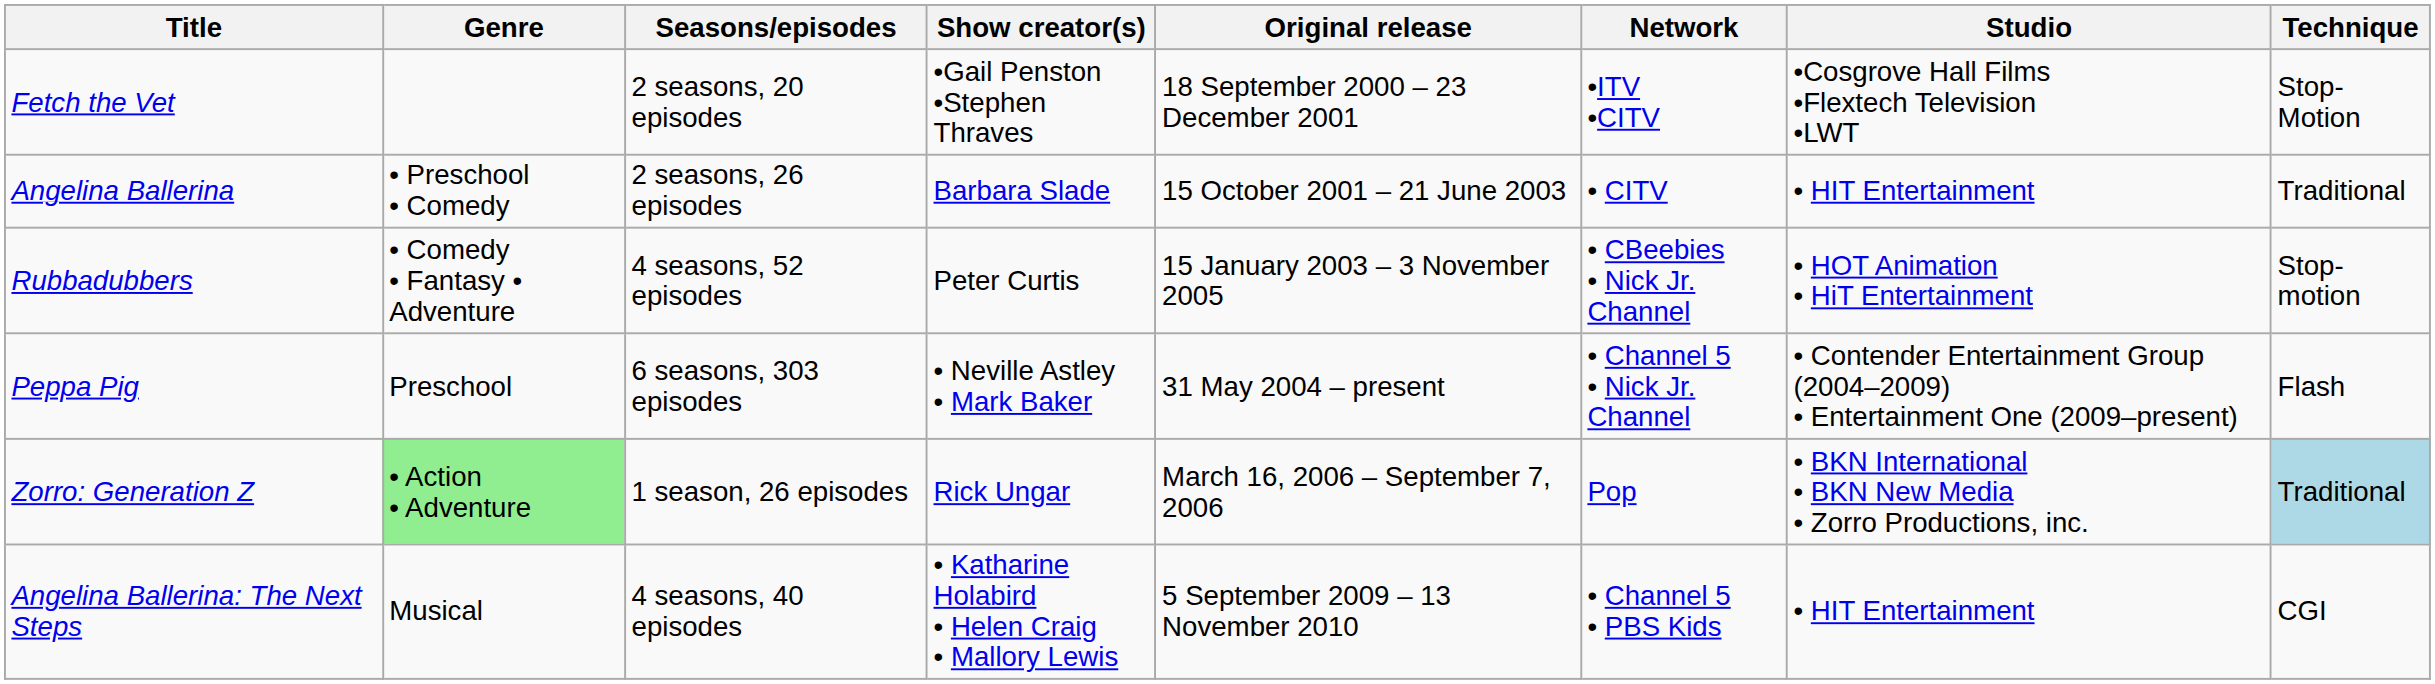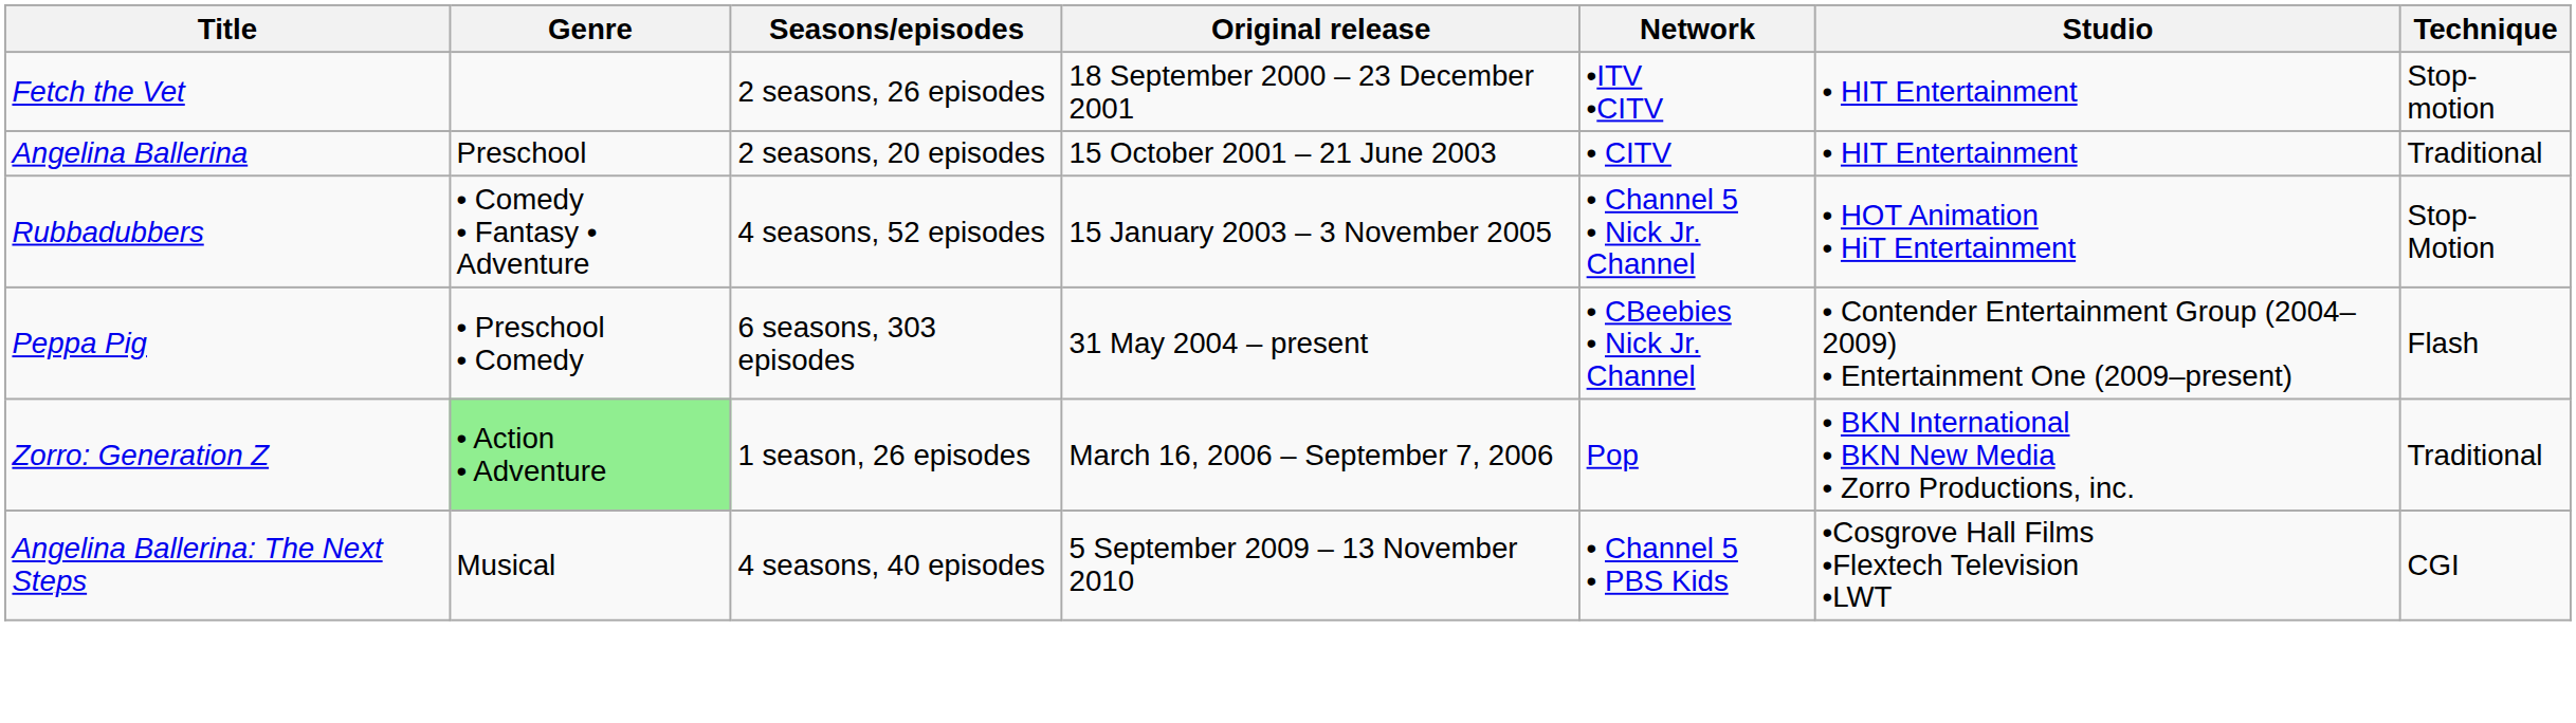 <table class="wikitable sortable" style="text-align: left; font-size:90%; width:100%;">
 <tr>
 <th>Title</th>
 <th>Genre</th>
 <th>Seasons/episodes</th>
-<th>Show creator(s)</th>
 <th>Original release</th>
 <th>Network</th>
 <th>Studio</th>
 <th>Technique</th>
 </tr>
 <tr>
 <td><em><a href='#'>Fetch the Vet</a></em></td>
 <td></td>
-<td>2 seasons, 20 episodes</td>
-<td>•Gail Penston<br> •Stephen Thraves</td>
+<td>2 seasons, 26 episodes</td>
 <td>18 September 2000 – 23 December 2001</td>
 <td>•<a href='#'>ITV</a><br>•<a href='#'>CITV</a></td>
-<td>•Cosgrove Hall Films<br> •Flextech Television<br>•LWT</td>
-<td>Stop-Motion</td>
+<td>• <a href='#'>HIT Entertainment</a></td>
+<td>Stop-motion</td>
 </tr>
 <tr>
 <td><em><a href='#'>Angelina Ballerina</a></em></td>
-<td>• Preschool<br> • Comedy</td>
-<td>2 seasons, 26 episodes</td>
-<td><a href='#'>Barbara Slade</a></td>
+<td>Preschool</td>
+<td>2 seasons, 20 episodes</td>
 <td>15 October 2001 – 21 June 2003</td>
 <td>• <a href='#'>CITV</a></td>
 <td>• <a href='#'>HIT Entertainment</a></td>
 <td>Traditional</td>
 </tr>
 <tr>
 <td><em><a href='#'>Rubbadubbers</a></em></td>
 <td>• Comedy<br> • Fantasy • Adventure</td>
 <td>4 seasons, 52 episodes</td>
-<td>Peter Curtis</td>
 <td>15 January 2003 – 3 November 2005</td>
-<td>• <a href='#'>CBeebies</a><br>• <a href='#'>Nick Jr. Channel</a></td>
+<td>• <a href='#'>Channel 5</a><br>• <a href='#'>Nick Jr. Channel</a></td>
 <td>• <a href='#'>HOT Animation</a><br> • <a href='#'>HiT Entertainment</a></td>
-<td>Stop-motion</td>
+<td>Stop-Motion</td>
 </tr>
 <tr>
 <td><em><a href='#'>Peppa Pig</a></em></td>
-<td>Preschool</td>
+<td>• Preschool<br> • Comedy</td>
 <td>6 seasons, 303 episodes</td>
-<td>• Neville Astley<br>• <a href='#'>Mark Baker</a></td>
 <td>31 May 2004 – present</td>
-<td>• <a href='#'>Channel 5</a><br>• <a href='#'>Nick Jr. Channel</a></td>
+<td>• <a href='#'>CBeebies</a><br>• <a href='#'>Nick Jr. Channel</a></td>
 <td>• Contender Entertainment Group (2004–2009)<br>• Entertainment One (2009–present)</td>
 <td>Flash</td>
 </tr>
 <tr>
 <td><em><a href='#'>Zorro: Generation Z</a></em></td>
 <td style="background: lightgreen;">• Action<br> • Adventure</td>
 <td>1 season, 26 episodes</td>
-<td><a href='#'>Rick Ungar</a></td>
 <td>March 16, 2006 – September 7, 2006</td>
 <td><a href='#'>Pop</a></td>
 <td>• <a href='#'>BKN International</a><br> • <a href='#'>BKN New Media</a><br> • Zorro Productions, inc.</td>
-<td style="background: lightblue;">Traditional</td>
+<td>Traditional</td>
 </tr>
 <tr>
 <td><em><a href='#'>Angelina Ballerina: The Next Steps</a></em></td>
 <td>Musical</td>
 <td>4 seasons, 40 episodes</td>
-<td>• <a href='#'>Katharine Holabird</a><br>• <a href='#'>Helen Craig</a><br>• <a href='#'>Mallory Lewis</a></td>
 <td>5 September 2009 – 13 November 2010</td>
 <td>• <a href='#'>Channel 5</a> <br>• <a href='#'>PBS Kids</a></td>
-<td>• <a href='#'>HIT Entertainment</a></td>
+<td>•Cosgrove Hall Films<br> •Flextech Television<br>•LWT</td>
 <td>CGI</td>
 </tr>
 </table>
